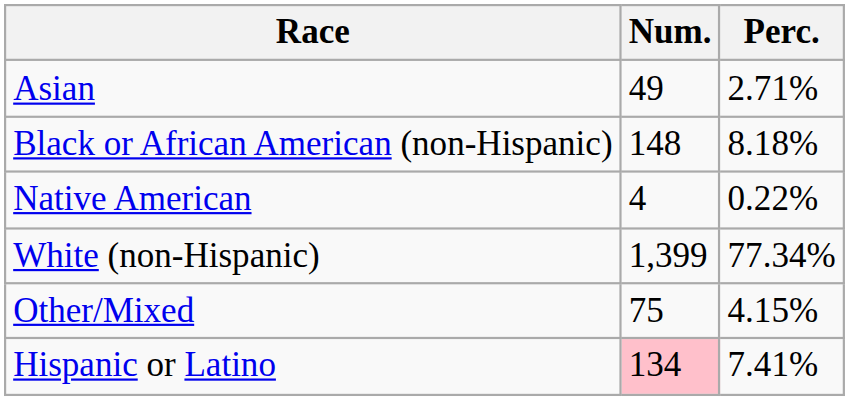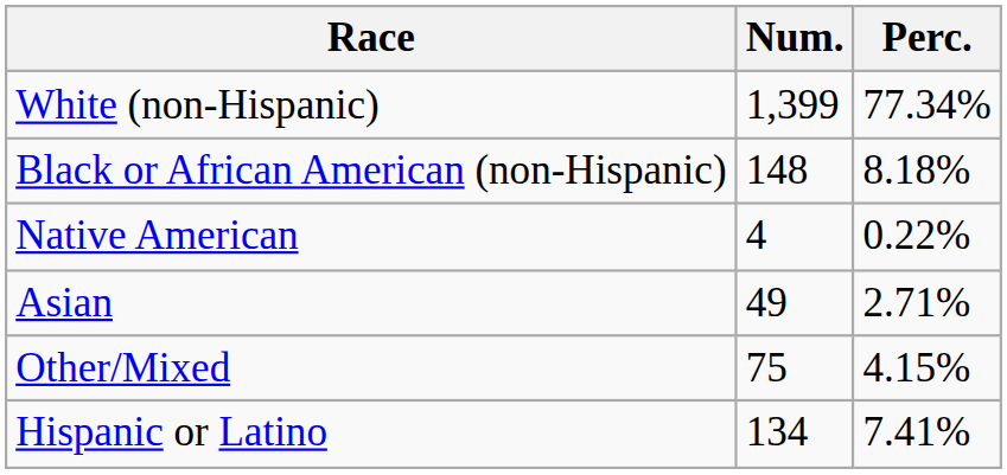 <table class="wikitable">
 <tr>
 <th>Race</th>
 <th>Num.</th>
 <th>Perc.</th>
 </tr>
 <tr>
-<td><a href='#'>Asian</a></td>
-<td>49</td>
-<td>2.71%</td>
+<td><a href='#'>White</a> (non-Hispanic)</td>
+<td>1,399</td>
+<td>77.34%</td>
 </tr>
 <tr>
 <td><a href='#'>Black or African American</a> (non-Hispanic)</td>
 <td>148</td>
 <td>8.18%</td>
 </tr>
 <tr>
 <td><a href='#'>Native American</a></td>
 <td>4</td>
 <td>0.22%</td>
 </tr>
 <tr>
-<td><a href='#'>White</a> (non-Hispanic)</td>
-<td>1,399</td>
-<td>77.34%</td>
+<td><a href='#'>Asian</a></td>
+<td>49</td>
+<td>2.71%</td>
 </tr>
 <tr>
 <td><a href='#'>Other/Mixed</a></td>
 <td>75</td>
 <td>4.15%</td>
 </tr>
 <tr>
 <td><a href='#'>Hispanic</a> or <a href='#'>Latino</a></td>
-<td style="background: pink;">134</td>
+<td>134</td>
 <td>7.41%</td>
 </tr>
 </table>
